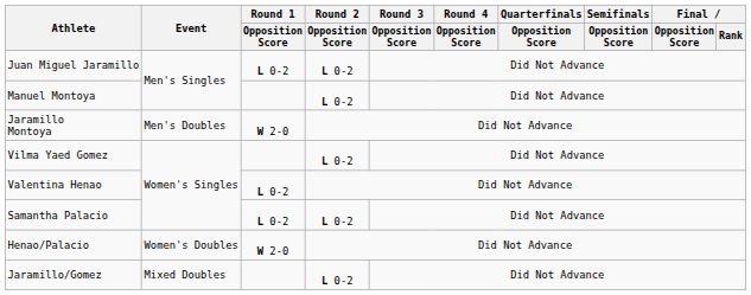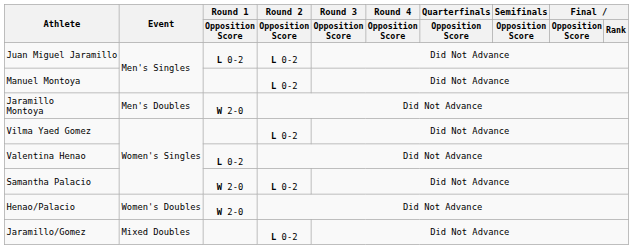 <table class=wikitable style="font-size:90%">
 <tr>
 <th rowspan="2">Athlete</th>
 <th rowspan="2">Event</th>
 <th>Round 1</th>
 <th>Round 2</th>
 <th>Round 3</th>
 <th>Round 4</th>
 <th>Quarterfinals</th>
 <th>Semifinals</th>
 <th colspan=2>Final / </th>
 </tr>
 <tr style="font-size:95%">
 <th>Opposition<br>Score</th>
 <th>Opposition<br>Score</th>
 <th>Opposition<br>Score</th>
 <th>Opposition<br>Score</th>
 <th>Opposition<br>Score</th>
 <th>Opposition<br>Score</th>
 <th>Opposition<br>Score</th>
 <th>Rank</th>
 </tr>
 <tr align=center>
 <td align=left>Juan Miguel Jaramillo</td>
 <td align=left rowspan=2>Men's Singles</td>
 <td><br><strong>L</strong> 0-2</td>
 <td><br><strong>L</strong> 0-2</td>
 <td colspan=6>Did Not Advance</td>
 </tr>
 <tr align=center>
 <td align=left>Manuel Montoya</td>
 <td></td>
 <td><br><strong>L</strong> 0-2</td>
 <td colspan=6>Did Not Advance</td>
 </tr>
 <tr align=center>
 <td align=left>Jaramillo<br>Montoya</td>
 <td align=left>Men's Doubles</td>
 <td><br><strong>W</strong> 2-0</td>
 <td colspan=7>Did Not Advance</td>
 </tr>
 <tr align=center>
 <td align=left>Vilma Yaed Gomez</td>
 <td align=left rowspan=3>Women's Singles</td>
 <td></td>
 <td><br><strong>L</strong> 0-2</td>
 <td colspan=6>Did Not Advance</td>
 </tr>
 <tr align=center>
 <td align=left>Valentina Henao</td>
 <td><br><strong>L</strong> 0-2</td>
 <td colspan=7>Did Not Advance</td>
 </tr>
 <tr align=center>
 <td align=left>Samantha Palacio</td>
-<td><br><strong>L</strong> 0-2</td>
+<td><br><strong>W</strong> 2-0</td>
 <td><br><strong>L</strong> 0-2</td>
 <td colspan=6>Did Not Advance</td>
 </tr>
 <tr align=center>
 <td align=left>Henao/Palacio</td>
 <td align=left>Women's Doubles</td>
 <td><br><strong>W</strong> 2-0</td>
 <td colspan=7>Did Not Advance</td>
 </tr>
 <tr align=center>
 <td align=left>Jaramillo/Gomez</td>
 <td align=left>Mixed Doubles</td>
 <td></td>
 <td><br><strong>L</strong> 0-2</td>
 <td colspan=6>Did Not Advance</td>
 </tr>
 </table>
